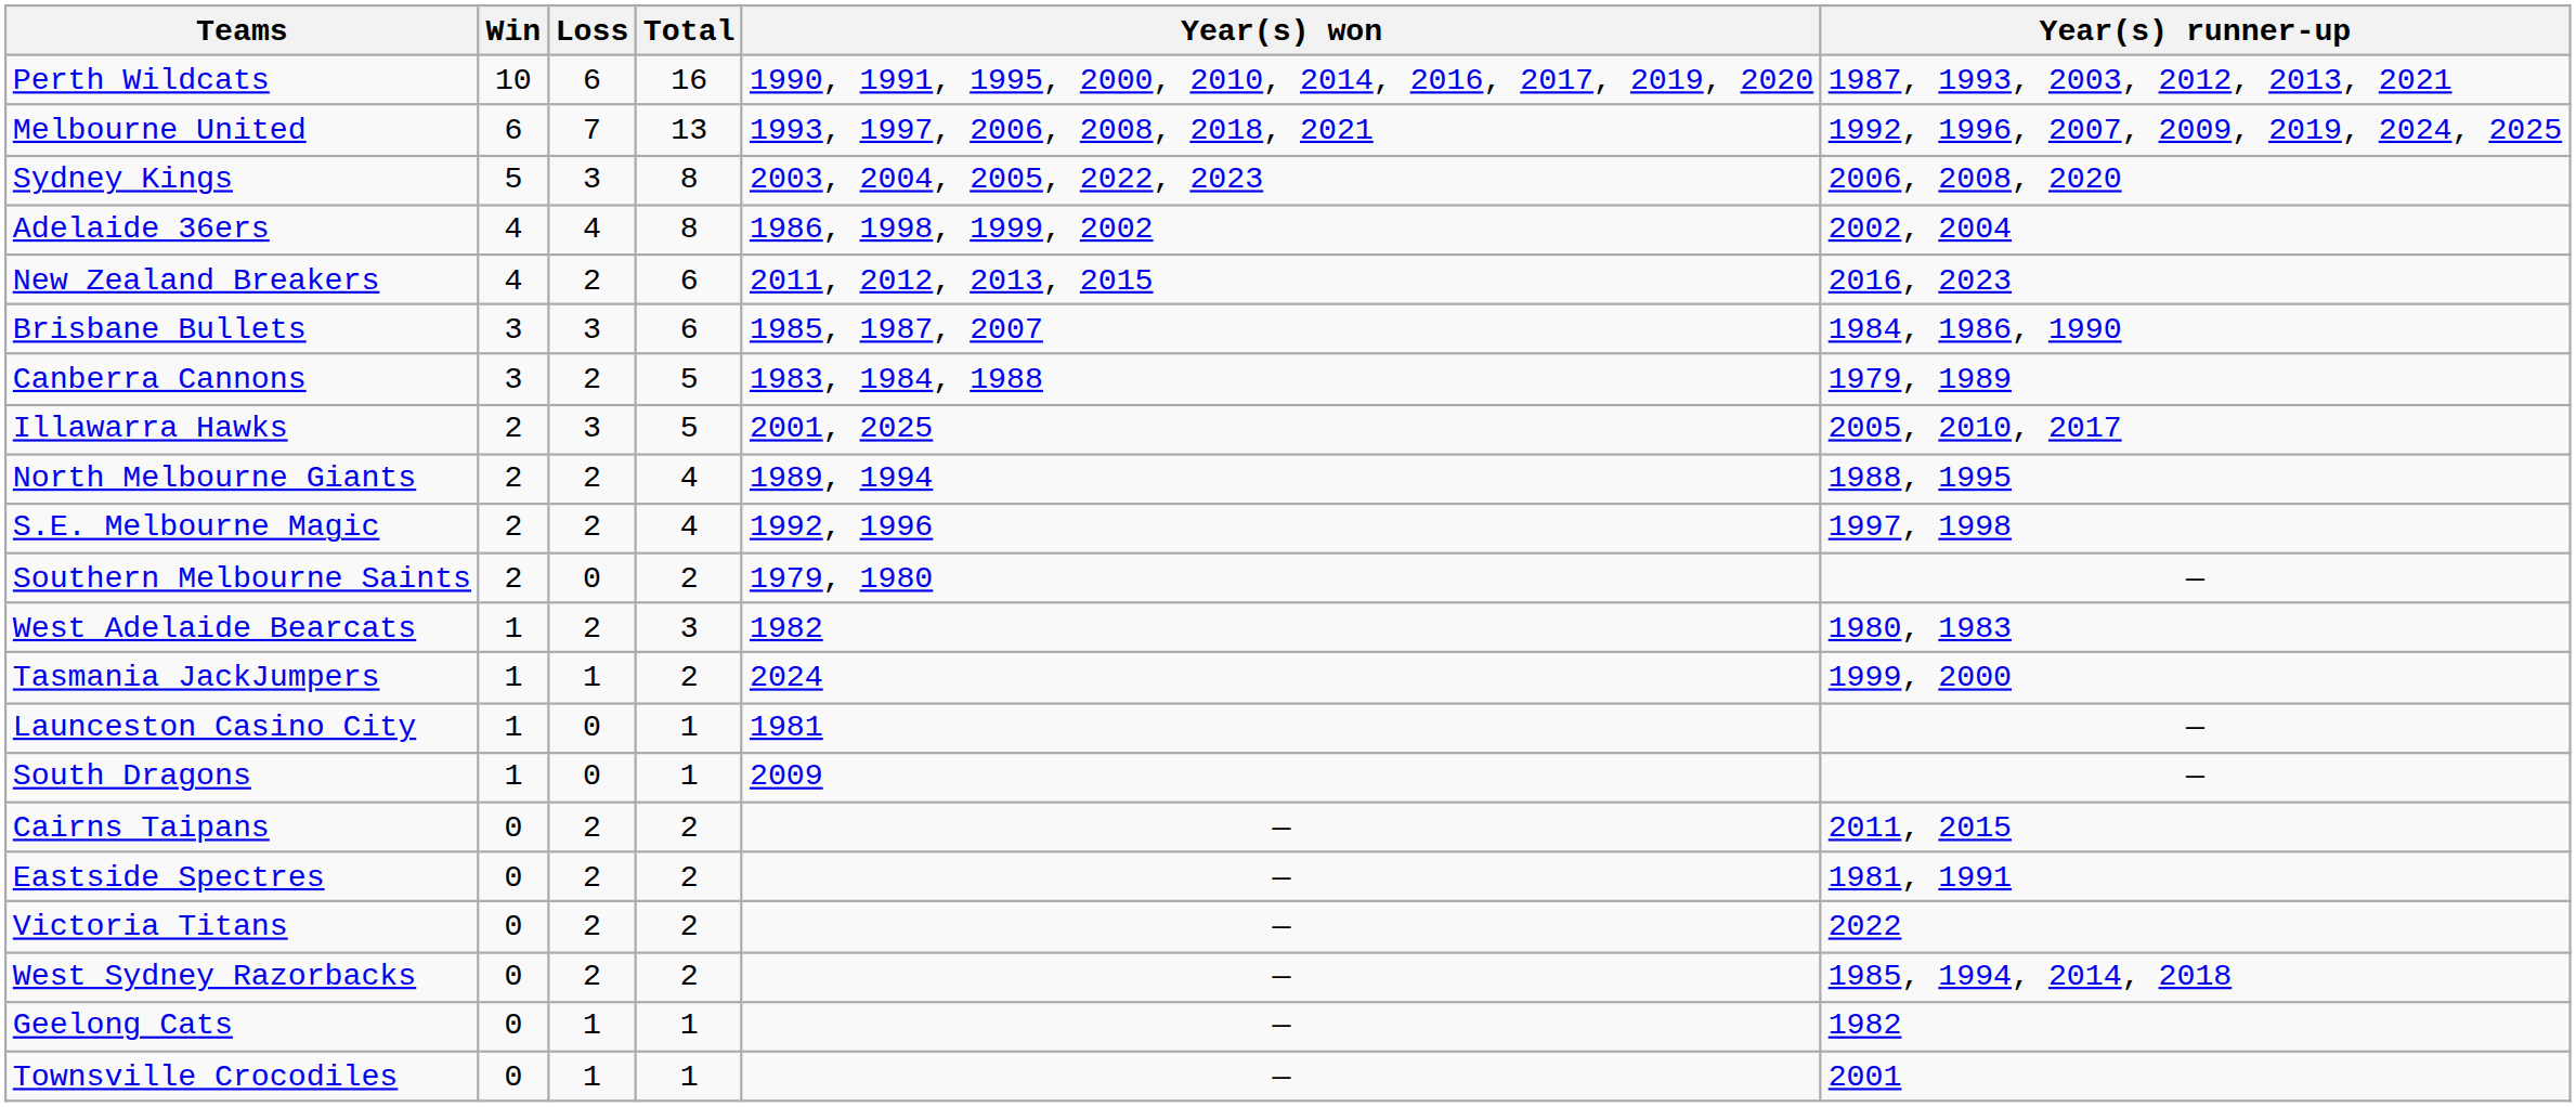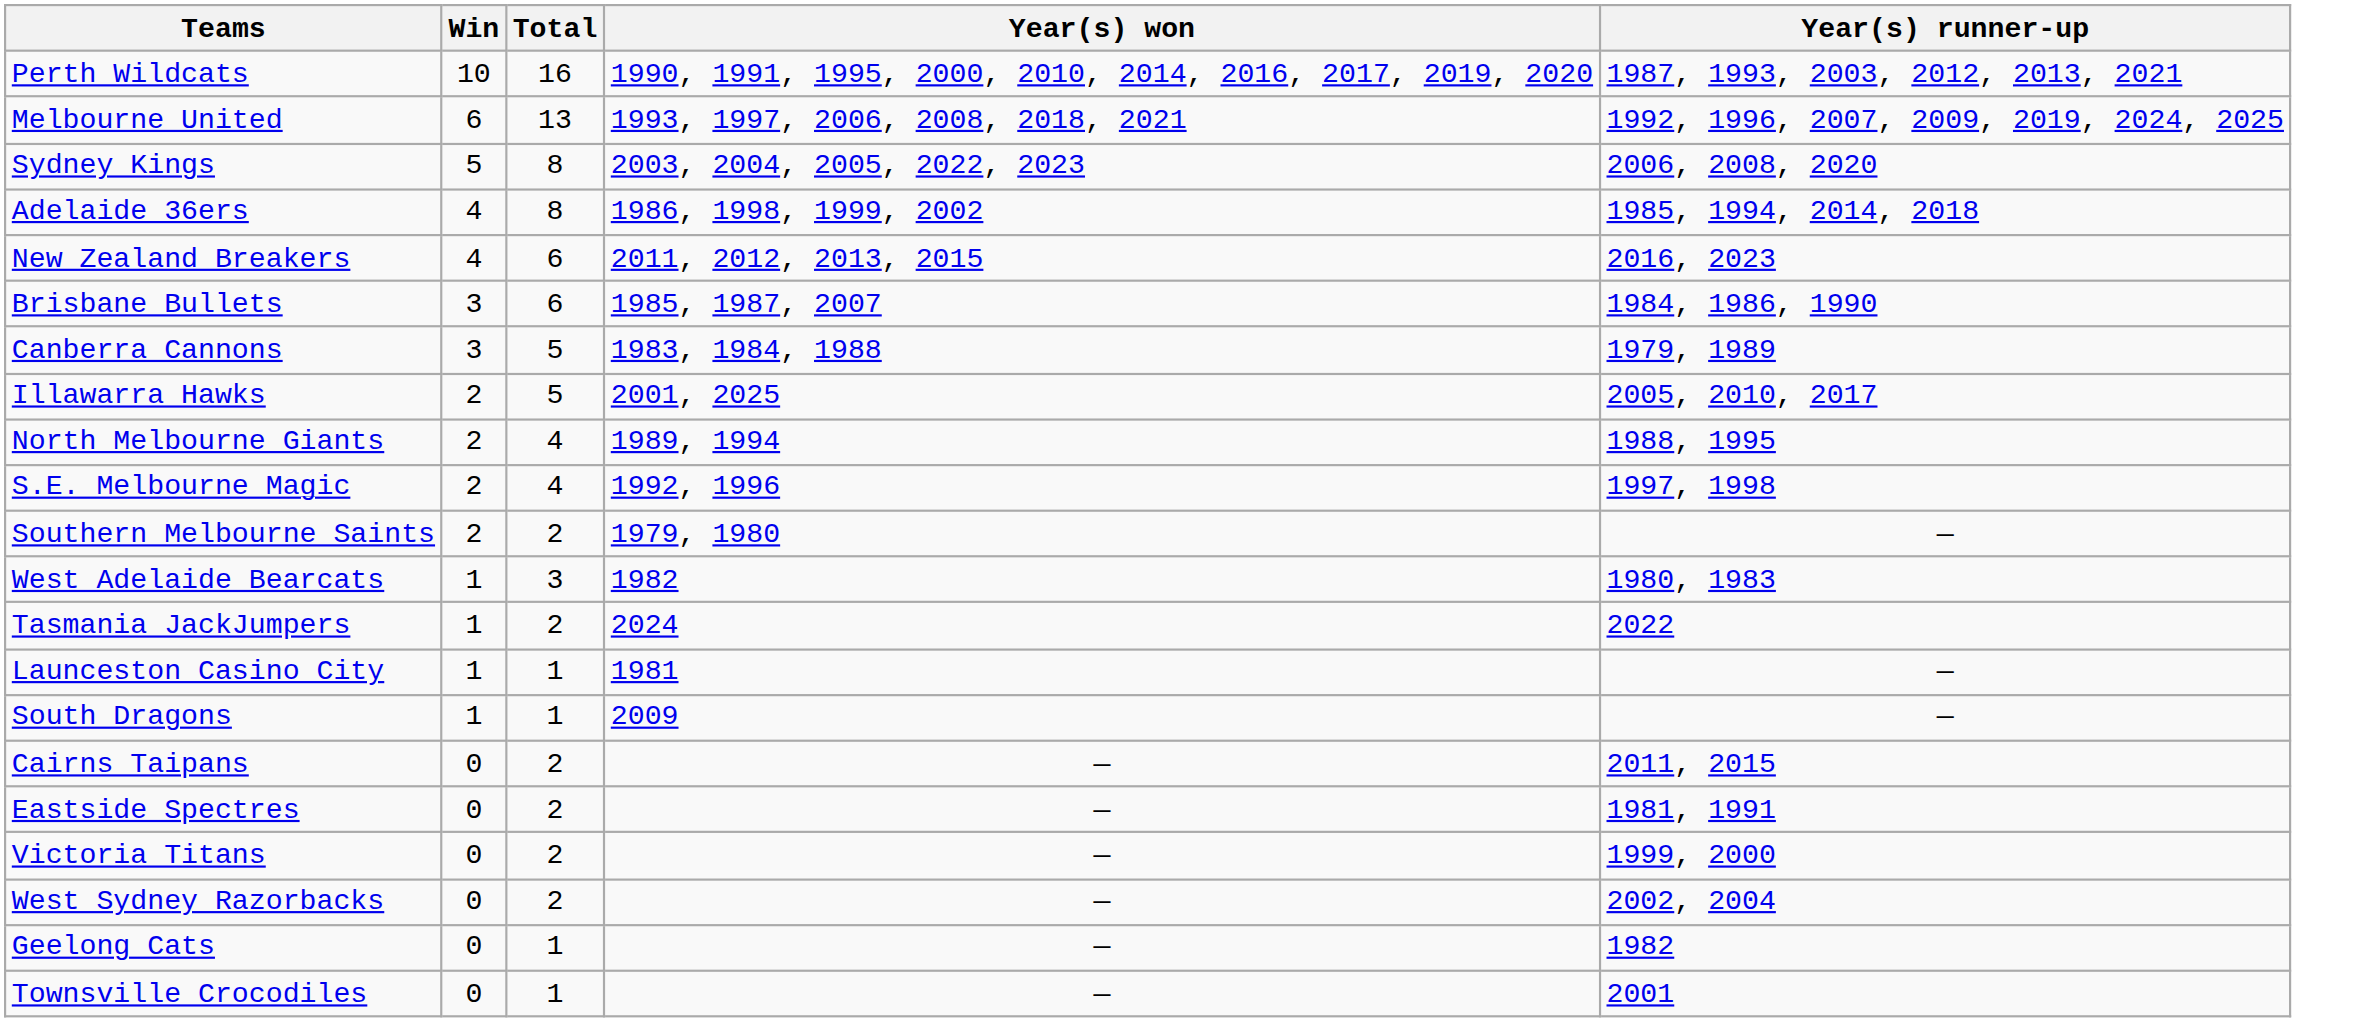 <table class="wikitable sortable" style="text-align:center;">
 <tr>
 <th scope="col">Teams</th>
 <th scope="col">Win</th>
-<th scope="col">Loss</th>
 <th scope="col">Total</th>
 <th scope="col">Year(s) won</th>
 <th scope="col">Year(s) runner-up</th>
 </tr>
 <tr>
 <td scope="row" style="text-align:left"><a href='#'>Perth Wildcats</a></td>
 <td>10</td>
-<td>6</td>
 <td>16</td>
 <td style="text-align:left"><a href='#'>1990</a>, <a href='#'>1991</a>, <a href='#'>1995</a>, <a href='#'>2000</a>, <a href='#'>2010</a>, <a href='#'>2014</a>, <a href='#'>2016</a>, <a href='#'>2017</a>, <a href='#'>2019</a>, <a href='#'>2020</a></td>
 <td style="text-align:left"><a href='#'>1987</a>, <a href='#'>1993</a>, <a href='#'>2003</a>, <a href='#'>2012</a>, <a href='#'>2013</a>, <a href='#'>2021</a></td>
 </tr>
 <tr>
 <td scope="row" style="text-align:left"><a href='#'>Melbourne United</a></td>
 <td>6</td>
-<td>7</td>
 <td>13</td>
 <td style="text-align:left"><a href='#'>1993</a>, <a href='#'>1997</a>, <a href='#'>2006</a>, <a href='#'>2008</a>, <a href='#'>2018</a>, <a href='#'>2021</a></td>
 <td style="text-align:left"><a href='#'>1992</a>, <a href='#'>1996</a>, <a href='#'>2007</a>, <a href='#'>2009</a>, <a href='#'>2019</a>, <a href='#'>2024</a>, <a href='#'>2025</a></td>
 </tr>
 <tr>
 <td scope="row" style="text-align:left"><a href='#'>Sydney Kings</a></td>
 <td>5</td>
-<td>3</td>
 <td>8</td>
 <td style="text-align:left"><a href='#'>2003</a>, <a href='#'>2004</a>, <a href='#'>2005</a>, <a href='#'>2022</a>, <a href='#'>2023</a></td>
 <td style="text-align:left"><a href='#'>2006</a>, <a href='#'>2008</a>, <a href='#'>2020</a></td>
 </tr>
 <tr>
 <td scope="row" style="text-align:left"><a href='#'>Adelaide 36ers</a></td>
 <td>4</td>
-<td>4</td>
 <td>8</td>
 <td style="text-align:left"><a href='#'>1986</a>, <a href='#'>1998</a>, <a href='#'>1999</a>, <a href='#'>2002</a></td>
-<td style="text-align:left"><a href='#'>2002</a>, <a href='#'>2004</a></td>
+<td style="text-align:left"><a href='#'>1985</a>, <a href='#'>1994</a>, <a href='#'>2014</a>, <a href='#'>2018</a></td>
 </tr>
 <tr>
 <td scope="row" style="text-align:left"><a href='#'>New Zealand Breakers</a></td>
 <td>4</td>
-<td>2</td>
 <td>6</td>
 <td style="text-align:left"><a href='#'>2011</a>, <a href='#'>2012</a>, <a href='#'>2013</a>, <a href='#'>2015</a></td>
 <td style="text-align:left"><a href='#'>2016</a>, <a href='#'>2023</a></td>
 </tr>
 <tr>
 <td scope="row" style="text-align:left"><a href='#'>Brisbane Bullets</a></td>
-<td>3</td>
 <td>3</td>
 <td>6</td>
 <td style="text-align:left"><a href='#'>1985</a>, <a href='#'>1987</a>, <a href='#'>2007</a></td>
 <td style="text-align:left"><a href='#'>1984</a>, <a href='#'>1986</a>, <a href='#'>1990</a></td>
 </tr>
 <tr>
 <td scope="row" style="text-align:left"><a href='#'>Canberra Cannons</a> </td>
 <td>3</td>
-<td>2</td>
 <td>5</td>
 <td style="text-align:left"><a href='#'>1983</a>, <a href='#'>1984</a>, <a href='#'>1988</a></td>
 <td style="text-align:left"><a href='#'>1979</a>, <a href='#'>1989</a></td>
 </tr>
 <tr>
 <td scope="row" style="text-align:left"><a href='#'>Illawarra Hawks</a></td>
 <td>2</td>
-<td>3</td>
 <td>5</td>
 <td style="text-align:left"><a href='#'>2001</a>, <a href='#'>2025</a></td>
 <td style="text-align:left"><a href='#'>2005</a>, <a href='#'>2010</a>, <a href='#'>2017</a></td>
 </tr>
 <tr>
 <td scope="row" style="text-align:left"><a href='#'>North Melbourne Giants</a> </td>
-<td>2</td>
 <td>2</td>
 <td>4</td>
 <td style="text-align:left"><a href='#'>1989</a>, <a href='#'>1994</a></td>
 <td style="text-align:left"><a href='#'>1988</a>, <a href='#'>1995</a></td>
 </tr>
 <tr>
 <td scope="row" style="text-align:left"><a href='#'>S.E. Melbourne Magic</a> </td>
 <td>2</td>
-<td>2</td>
 <td>4</td>
 <td style="text-align:left"><a href='#'>1992</a>, <a href='#'>1996</a></td>
 <td style="text-align:left"><a href='#'>1997</a>, <a href='#'>1998</a></td>
 </tr>
 <tr>
 <td scope="row" style="text-align:left"><a href='#'>Southern Melbourne Saints</a> </td>
 <td>2</td>
-<td>0</td>
 <td>2</td>
 <td style="text-align:left"><a href='#'>1979</a>, <a href='#'>1980</a></td>
 <td>—</td>
 </tr>
 <tr>
 <td scope="row" style="text-align:left"><a href='#'>West Adelaide Bearcats</a> </td>
 <td>1</td>
-<td>2</td>
 <td>3</td>
 <td style="text-align:left"><a href='#'>1982</a></td>
 <td style="text-align:left"><a href='#'>1980</a>, <a href='#'>1983</a></td>
 </tr>
 <tr>
 <td scope="row" style="text-align:left"><a href='#'>Tasmania JackJumpers</a></td>
 <td>1</td>
-<td>1</td>
 <td>2</td>
 <td style="text-align:left"><a href='#'>2024</a></td>
-<td style="text-align:left"><a href='#'>1999</a>, <a href='#'>2000</a></td>
+<td style="text-align:left"><a href='#'>2022</a></td>
 </tr>
 <tr>
 <td scope="row" style="text-align:left"><a href='#'>Launceston Casino City</a> </td>
 <td>1</td>
-<td>0</td>
 <td>1</td>
 <td style="text-align:left"><a href='#'>1981</a></td>
 <td>—</td>
 </tr>
 <tr>
 <td scope="row" style="text-align:left"><a href='#'>South Dragons</a> </td>
 <td>1</td>
-<td>0</td>
 <td>1</td>
 <td style="text-align:left"><a href='#'>2009</a></td>
 <td>—</td>
 </tr>
 <tr>
 <td scope="row" style="text-align:left"><a href='#'>Cairns Taipans</a></td>
 <td>0</td>
 <td>2</td>
-<td>2</td>
 <td>—</td>
 <td style="text-align:left"><a href='#'>2011</a>, <a href='#'>2015</a></td>
 </tr>
 <tr>
 <td scope="row" style="text-align:left"><a href='#'>Eastside Spectres</a> </td>
 <td>0</td>
-<td>2</td>
 <td>2</td>
 <td>—</td>
 <td style="text-align:left"><a href='#'>1981</a>, <a href='#'>1991</a></td>
 </tr>
 <tr>
 <td scope="row" style="text-align:left"><a href='#'>Victoria Titans</a> </td>
 <td>0</td>
 <td>2</td>
-<td>2</td>
 <td>—</td>
-<td style="text-align:left"><a href='#'>2022</a></td>
+<td style="text-align:left"><a href='#'>1999</a>, <a href='#'>2000</a></td>
 </tr>
 <tr>
 <td scope="row" style="text-align:left"><a href='#'>West Sydney Razorbacks</a> </td>
 <td>0</td>
 <td>2</td>
-<td>2</td>
 <td>—</td>
-<td style="text-align:left"><a href='#'>1985</a>, <a href='#'>1994</a>, <a href='#'>2014</a>, <a href='#'>2018</a></td>
+<td style="text-align:left"><a href='#'>2002</a>, <a href='#'>2004</a></td>
 </tr>
 <tr>
 <td scope="row" style="text-align:left"><a href='#'>Geelong Cats</a> </td>
 <td>0</td>
-<td>1</td>
 <td>1</td>
 <td>—</td>
 <td style="text-align:left"><a href='#'>1982</a></td>
 </tr>
 <tr>
 <td scope="row" style="text-align:left"><a href='#'>Townsville Crocodiles</a> </td>
 <td>0</td>
 <td>1</td>
-<td>1</td>
 <td>—</td>
 <td style="text-align:left"><a href='#'>2001</a></td>
 </tr>
 </table>
